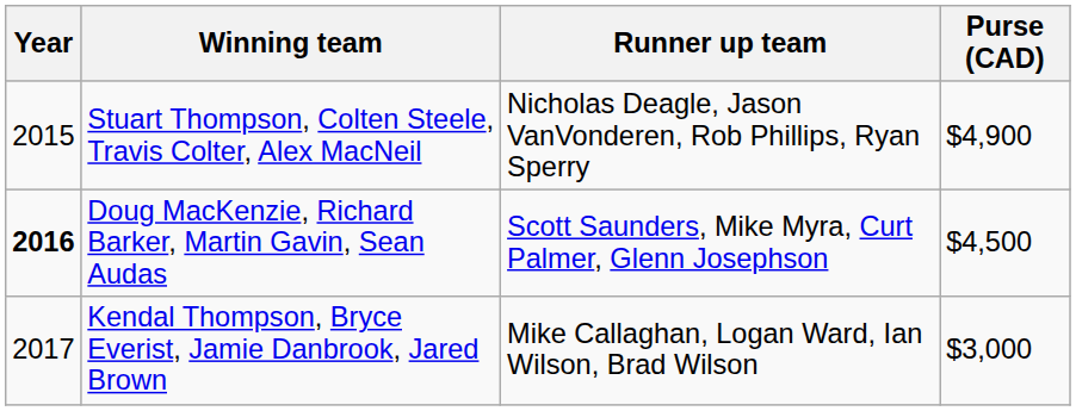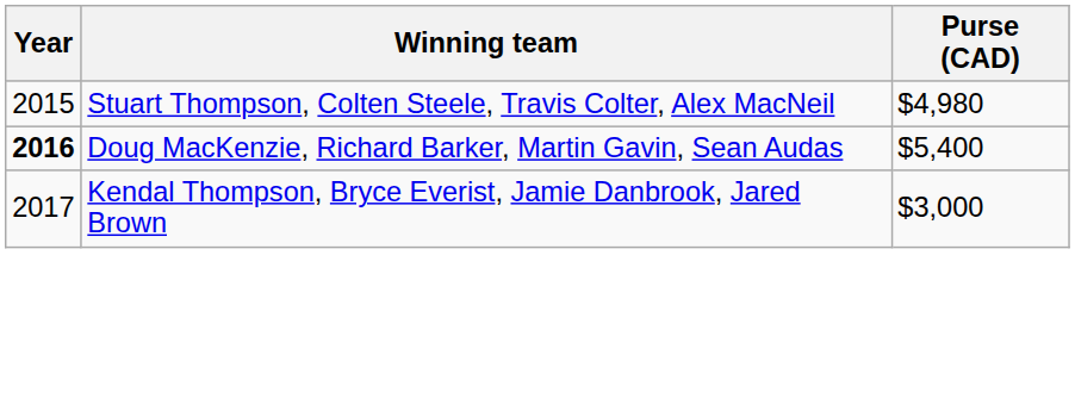 <table class="wikitable">
 <tr>
 <th scope="col">Year</th>
 <th scope="col">Winning team</th>
-<th scope="col">Runner up team</th>
 <th scope="col">Purse (CAD)</th>
 </tr>
 <tr>
 <td>2015</td>
 <td> <a href='#'>Stuart Thompson</a>, <a href='#'>Colten Steele</a>, <a href='#'>Travis Colter</a>, <a href='#'>Alex MacNeil</a></td>
-<td> Nicholas Deagle, Jason VanVonderen, Rob Phillips, Ryan Sperry</td>
-<td>$4,900</td>
+<td>$4,980</td>
 </tr>
 <tr>
 <td><strong>2016</strong></td>
 <td> <a href='#'>Doug MacKenzie</a>, <a href='#'>Richard Barker</a>, <a href='#'>Martin Gavin</a>, <a href='#'>Sean Audas</a></td>
-<td> <a href='#'>Scott Saunders</a>, Mike Myra, <a href='#'>Curt Palmer</a>, <a href='#'>Glenn Josephson</a></td>
-<td>$4,500</td>
+<td>$5,400</td>
 </tr>
 <tr>
 <td>2017</td>
 <td> <a href='#'>Kendal Thompson</a>, <a href='#'>Bryce Everist</a>, <a href='#'>Jamie Danbrook</a>, <a href='#'>Jared Brown</a></td>
-<td> Mike Callaghan, Logan Ward, Ian Wilson, Brad Wilson</td>
 <td>$3,000</td>
 </tr>
 </table>
